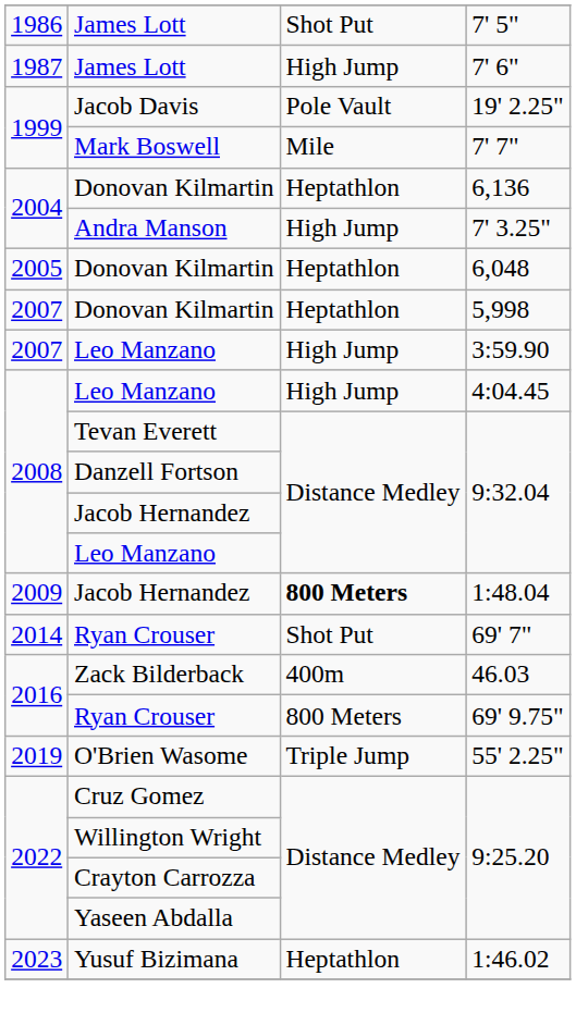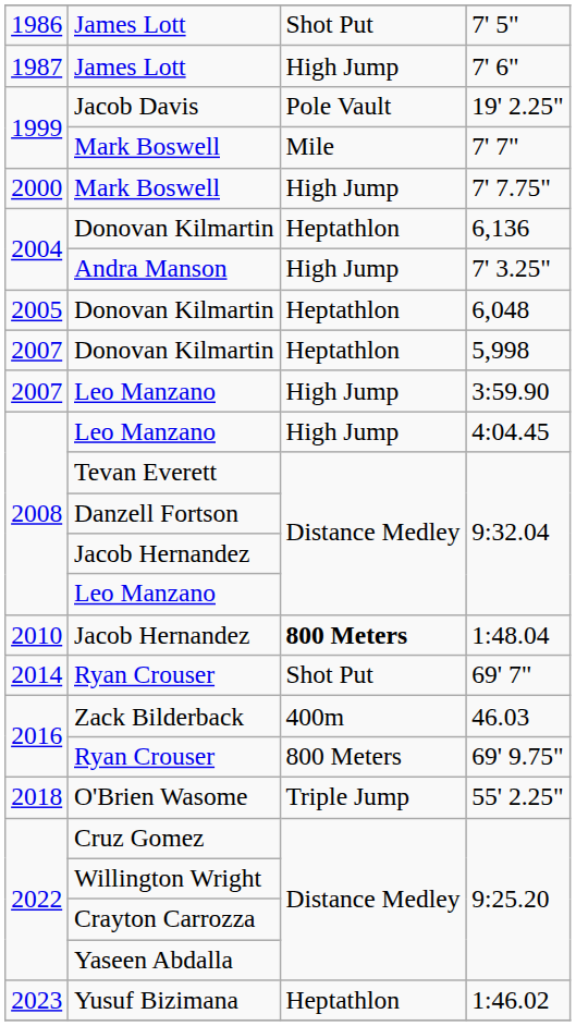 <table class="wikitable">
 <tr>
 </tr>
 <tr>
 <td><a href='#'>1986</a></td>
 <td><a href='#'>James Lott</a></td>
 <td>Shot Put</td>
 <td>7' 5"</td>
 </tr>
 <tr>
 <td><a href='#'>1987</a></td>
 <td><a href='#'>James Lott</a></td>
 <td>High Jump</td>
 <td>7' 6"</td>
 </tr>
 <tr>
 <td rowspan="2"><a href='#'>1999</a></td>
 <td>Jacob Davis</td>
 <td>Pole Vault</td>
 <td>19' 2.25"</td>
 </tr>
 <tr>
 <td><a href='#'>Mark Boswell</a></td>
 <td>Mile</td>
 <td>7' 7"</td>
+</tr>
+<tr>
+<td><a href='#'>2000</a></td>
+<td><a href='#'>Mark Boswell</a></td>
+<td>High Jump</td>
+<td>7' 7.75"</td>
 </tr>
 <tr>
 <td rowspan="2"><a href='#'>2004</a></td>
 <td>Donovan Kilmartin</td>
 <td>Heptathlon</td>
 <td>6,136</td>
 </tr>
 <tr>
 <td><a href='#'>Andra Manson</a></td>
 <td>High Jump</td>
 <td>7' 3.25"</td>
 </tr>
 <tr>
 <td><a href='#'>2005</a></td>
 <td>Donovan Kilmartin</td>
 <td>Heptathlon</td>
 <td>6,048</td>
 </tr>
 <tr>
 <td><a href='#'>2007</a></td>
 <td>Donovan Kilmartin</td>
 <td>Heptathlon</td>
 <td>5,998</td>
 </tr>
 <tr>
 <td><a href='#'>2007</a></td>
 <td><a href='#'>Leo Manzano</a></td>
 <td>High Jump</td>
 <td>3:59.90</td>
 </tr>
 <tr>
 <td rowspan="5"><a href='#'>2008</a></td>
 <td><a href='#'>Leo Manzano</a></td>
 <td>High Jump</td>
 <td>4:04.45</td>
 </tr>
 <tr>
 <td>Tevan Everett</td>
 <td rowspan="4">Distance Medley</td>
 <td rowspan="4">9:32.04</td>
 </tr>
 <tr>
 <td>Danzell Fortson</td>
 </tr>
 <tr>
 <td>Jacob Hernandez</td>
 </tr>
 <tr>
 <td><a href='#'>Leo Manzano</a></td>
 </tr>
 <tr>
-<td><a href='#'>2009</a></td>
+<td><a href='#'>2010</a></td>
 <td>Jacob Hernandez</td>
 <td><strong>800 Meters</strong></td>
 <td>1:48.04</td>
 </tr>
 <tr>
 <td><a href='#'>2014</a></td>
 <td><a href='#'>Ryan Crouser</a></td>
 <td>Shot Put</td>
 <td>69' 7"</td>
 </tr>
 <tr>
 <td rowspan="2"><a href='#'>2016</a></td>
 <td>Zack Bilderback</td>
 <td>400m</td>
 <td>46.03</td>
 </tr>
 <tr>
 <td><a href='#'>Ryan Crouser</a></td>
 <td>800 Meters</td>
 <td>69' 9.75"</td>
 </tr>
 <tr>
-<td><a href='#'>2019</a></td>
+<td><a href='#'>2018</a></td>
 <td>O'Brien Wasome</td>
 <td>Triple Jump</td>
 <td>55' 2.25"</td>
 </tr>
 <tr>
 <td rowspan="4"><a href='#'>2022</a></td>
 <td>Cruz Gomez</td>
 <td rowspan="4">Distance Medley</td>
 <td rowspan="4">9:25.20</td>
 </tr>
 <tr>
 <td>Willington Wright</td>
 </tr>
 <tr>
 <td>Crayton Carrozza</td>
 </tr>
 <tr>
 <td>Yaseen Abdalla</td>
 </tr>
 <tr>
 <td><a href='#'>2023</a></td>
 <td>Yusuf Bizimana</td>
 <td>Heptathlon</td>
 <td>1:46.02</td>
 </tr>
 <tr>
 </tr>
 </table>
